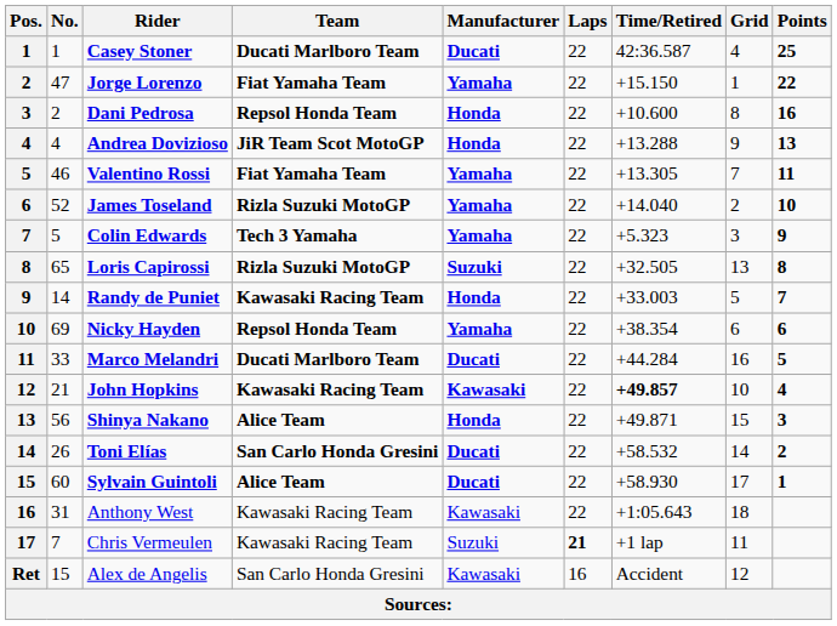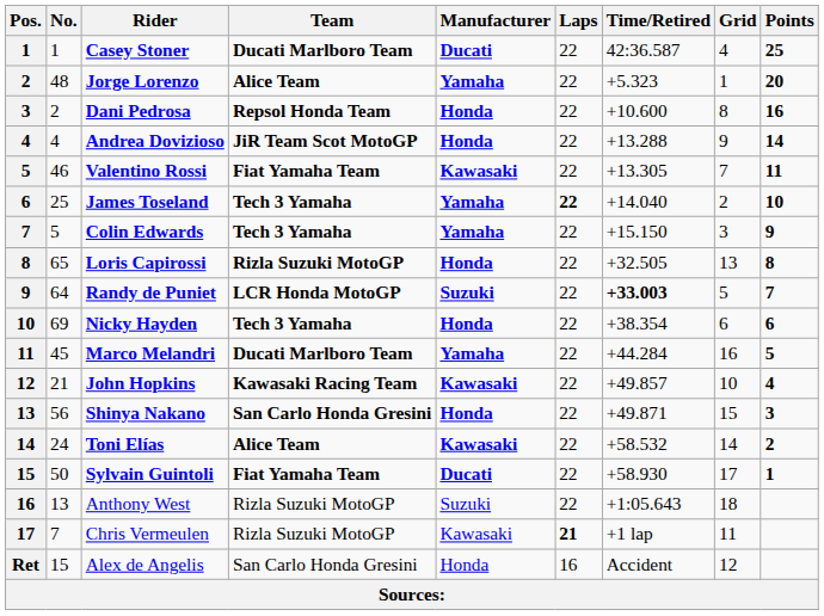 <table class="wikitable" style="font-size: 95%;">
 <tr>
 <th>Pos.</th>
 <th>No.</th>
 <th>Rider</th>
 <th>Team</th>
 <th>Manufacturer</th>
 <th>Laps</th>
 <th>Time/Retired</th>
 <th>Grid</th>
 <th>Points</th>
 </tr>
 <tr>
 <th>1</th>
 <td>1</td>
 <td> <strong><a href='#'>Casey Stoner</a></strong></td>
 <td><strong>Ducati Marlboro Team</strong></td>
 <td><strong><a href='#'>Ducati</a></strong></td>
 <td>22</td>
 <td>42:36.587</td>
 <td>4</td>
 <td><strong>25</strong></td>
 </tr>
 <tr>
 <th>2</th>
-<td>47</td>
+<td>48</td>
 <td> <strong><a href='#'>Jorge Lorenzo</a></strong></td>
-<td><strong>Fiat Yamaha Team</strong></td>
+<td><strong>Alice Team</strong></td>
 <td><strong><a href='#'>Yamaha</a></strong></td>
 <td>22</td>
-<td>+15.150</td>
+<td>+5.323</td>
 <td>1</td>
-<td><strong>22</strong></td>
+<td><strong>20</strong></td>
 </tr>
 <tr>
 <th>3</th>
 <td>2</td>
 <td> <strong><a href='#'>Dani Pedrosa</a></strong></td>
 <td><strong>Repsol Honda Team</strong></td>
 <td><strong><a href='#'>Honda</a></strong></td>
 <td>22</td>
 <td>+10.600</td>
 <td>8</td>
 <td><strong>16</strong></td>
 </tr>
 <tr>
 <th>4</th>
 <td>4</td>
 <td> <strong><a href='#'>Andrea Dovizioso</a></strong></td>
 <td><strong>JiR Team Scot MotoGP</strong></td>
 <td><strong><a href='#'>Honda</a></strong></td>
 <td>22</td>
 <td>+13.288</td>
 <td>9</td>
-<td><strong>13</strong></td>
+<td><strong>14</strong></td>
 </tr>
 <tr>
 <th>5</th>
 <td>46</td>
 <td> <strong><a href='#'>Valentino Rossi</a></strong></td>
 <td><strong>Fiat Yamaha Team</strong></td>
-<td><strong><a href='#'>Yamaha</a></strong></td>
+<td><strong><a href='#'>Kawasaki</a></strong></td>
 <td>22</td>
 <td>+13.305</td>
 <td>7</td>
 <td><strong>11</strong></td>
 </tr>
 <tr>
 <th>6</th>
-<td>52</td>
+<td>25</td>
 <td> <strong><a href='#'>James Toseland</a></strong></td>
-<td><strong>Rizla Suzuki MotoGP</strong></td>
+<td><strong>Tech 3 Yamaha</strong></td>
 <td><strong><a href='#'>Yamaha</a></strong></td>
-<td>22</td>
+<td><strong>22</strong></td>
 <td>+14.040</td>
 <td>2</td>
 <td><strong>10</strong></td>
 </tr>
 <tr>
 <th>7</th>
 <td>5</td>
 <td> <strong><a href='#'>Colin Edwards</a></strong></td>
 <td><strong>Tech 3 Yamaha</strong></td>
 <td><strong><a href='#'>Yamaha</a></strong></td>
 <td>22</td>
-<td>+5.323</td>
+<td>+15.150</td>
 <td>3</td>
 <td><strong>9</strong></td>
 </tr>
 <tr>
 <th>8</th>
 <td>65</td>
 <td> <strong><a href='#'>Loris Capirossi</a></strong></td>
 <td><strong>Rizla Suzuki MotoGP</strong></td>
-<td><strong><a href='#'>Suzuki</a></strong></td>
+<td><strong><a href='#'>Honda</a></strong></td>
 <td>22</td>
 <td>+32.505</td>
 <td>13</td>
 <td><strong>8</strong></td>
 </tr>
 <tr>
 <th>9</th>
-<td>14</td>
+<td>64</td>
 <td> <strong><a href='#'>Randy de Puniet</a></strong></td>
-<td><strong>Kawasaki Racing Team</strong></td>
-<td><strong><a href='#'>Honda</a></strong></td>
+<td><strong>LCR Honda MotoGP</strong></td>
+<td><strong><a href='#'>Suzuki</a></strong></td>
 <td>22</td>
-<td>+33.003</td>
+<td><strong>+33.003</strong></td>
 <td>5</td>
 <td><strong>7</strong></td>
 </tr>
 <tr>
 <th>10</th>
 <td>69</td>
 <td> <strong><a href='#'>Nicky Hayden</a></strong></td>
-<td><strong>Repsol Honda Team</strong></td>
-<td><strong><a href='#'>Yamaha</a></strong></td>
+<td><strong>Tech 3 Yamaha</strong></td>
+<td><strong><a href='#'>Honda</a></strong></td>
 <td>22</td>
 <td>+38.354</td>
 <td>6</td>
 <td><strong>6</strong></td>
 </tr>
 <tr>
 <th>11</th>
-<td>33</td>
+<td>45</td>
 <td> <strong><a href='#'>Marco Melandri</a></strong></td>
 <td><strong>Ducati Marlboro Team</strong></td>
-<td><strong><a href='#'>Ducati</a></strong></td>
+<td><strong><a href='#'>Yamaha</a></strong></td>
 <td>22</td>
 <td>+44.284</td>
 <td>16</td>
 <td><strong>5</strong></td>
 </tr>
 <tr>
 <th>12</th>
 <td>21</td>
 <td> <strong><a href='#'>John Hopkins</a></strong></td>
 <td><strong>Kawasaki Racing Team</strong></td>
 <td><strong><a href='#'>Kawasaki</a></strong></td>
 <td>22</td>
-<td><strong>+49.857</strong></td>
+<td>+49.857</td>
 <td>10</td>
 <td><strong>4</strong></td>
 </tr>
 <tr>
 <th>13</th>
 <td>56</td>
 <td> <strong><a href='#'>Shinya Nakano</a></strong></td>
-<td><strong>Alice Team</strong></td>
+<td><strong>San Carlo Honda Gresini</strong></td>
 <td><strong><a href='#'>Honda</a></strong></td>
 <td>22</td>
 <td>+49.871</td>
 <td>15</td>
 <td><strong>3</strong></td>
 </tr>
 <tr>
 <th>14</th>
-<td>26</td>
+<td>24</td>
 <td> <strong><a href='#'>Toni Elías</a></strong></td>
-<td><strong>San Carlo Honda Gresini</strong></td>
-<td><strong><a href='#'>Ducati</a></strong></td>
+<td><strong>Alice Team</strong></td>
+<td><strong><a href='#'>Kawasaki</a></strong></td>
 <td>22</td>
 <td>+58.532</td>
 <td>14</td>
 <td><strong>2</strong></td>
 </tr>
 <tr>
 <th>15</th>
-<td>60</td>
+<td>50</td>
 <td> <strong><a href='#'>Sylvain Guintoli</a></strong></td>
-<td><strong>Alice Team</strong></td>
+<td><strong>Fiat Yamaha Team</strong></td>
 <td><strong><a href='#'>Ducati</a></strong></td>
 <td>22</td>
 <td>+58.930</td>
 <td>17</td>
 <td><strong>1</strong></td>
 </tr>
 <tr>
 <th>16</th>
-<td>31</td>
+<td>13</td>
 <td> <a href='#'>Anthony West</a></td>
-<td>Kawasaki Racing Team</td>
-<td><a href='#'>Kawasaki</a></td>
+<td>Rizla Suzuki MotoGP</td>
+<td><a href='#'>Suzuki</a></td>
 <td>22</td>
 <td>+1:05.643</td>
 <td>18</td>
 <td></td>
 </tr>
 <tr>
 <th>17</th>
 <td>7</td>
 <td> <a href='#'>Chris Vermeulen</a></td>
-<td>Kawasaki Racing Team</td>
-<td><a href='#'>Suzuki</a></td>
+<td>Rizla Suzuki MotoGP</td>
+<td><a href='#'>Kawasaki</a></td>
 <td><strong>21</strong></td>
 <td>+1 lap</td>
 <td>11</td>
 <td></td>
 </tr>
 <tr>
 <th>Ret</th>
 <td>15</td>
 <td> <a href='#'>Alex de Angelis</a></td>
 <td>San Carlo Honda Gresini</td>
-<td><a href='#'>Kawasaki</a></td>
+<td><a href='#'>Honda</a></td>
 <td>16</td>
 <td>Accident</td>
 <td>12</td>
 <td></td>
 </tr>
 <tr>
 <th colspan=9>Sources: </th>
 </tr>
 </table>
